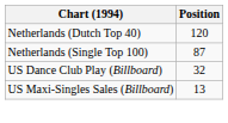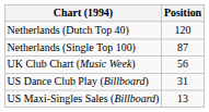 <table class="wikitable sortable">
 <tr>
 <th>Chart (1994)</th>
 <th>Position</th>
 </tr>
 <tr>
 <td>Netherlands (Dutch Top 40)</td>
 <td style="text-align:center;">120</td>
 </tr>
 <tr>
 <td>Netherlands (Single Top 100)</td>
 <td style="text-align:center;">87</td>
 </tr>
 <tr>
+<td>UK Club Chart (<em>Music Week</em>)</td>
+<td style="text-align:center;">56</td>
+</tr>
+<tr>
 <td>US Dance Club Play (<em>Billboard</em>)</td>
-<td style="text-align:center;">32</td>
+<td style="text-align:center;">31</td>
 </tr>
 <tr>
 <td>US Maxi-Singles Sales (<em>Billboard</em>)</td>
 <td style="text-align:center;">13</td>
 </tr>
 </table>
